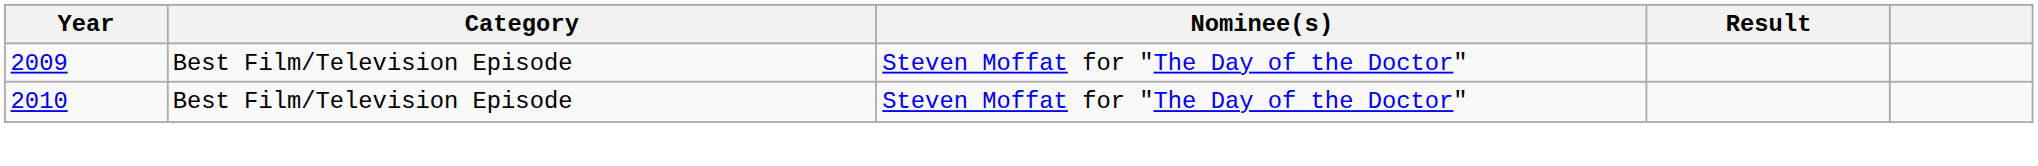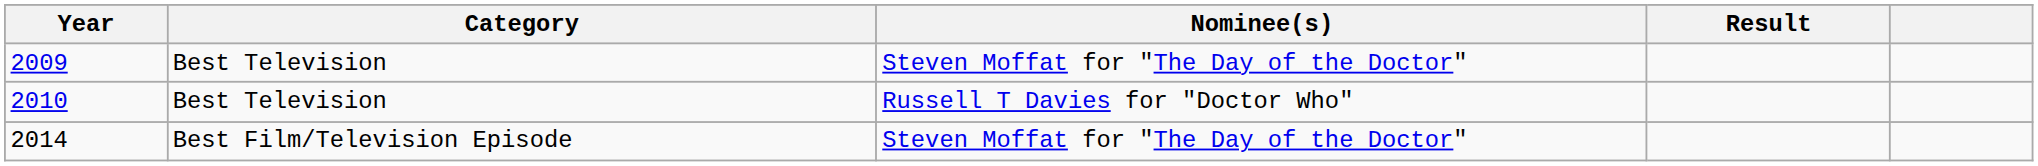 <table class="wikitable" style="width:70%">
 <tr>
 <th style="width:8%">Year</th>
 <th style="width:35%">Category</th>
 <th style="width:38%">Nominee(s)</th>
 <th style="width:12%">Result</th>
 <th style="width:7%"></th>
 </tr>
 <tr>
 <td><a href='#'>2009</a></td>
-<td>Best Film/Television Episode</td>
+<td>Best Television</td>
 <td><a href='#'>Steven Moffat</a> for "<a href='#'>The Day of the Doctor</a>"</td>
 <td></td>
 <td></td>
 </tr>
 <tr>
 <td><a href='#'>2010</a></td>
+<td>Best Television</td>
+<td><a href='#'>Russell T Davies</a> for "Doctor Who"</td>
+<td></td>
+<td></td>
+</tr>
+<tr>
+<td>2014</td>
 <td>Best Film/Television Episode</td>
 <td><a href='#'>Steven Moffat</a> for "<a href='#'>The Day of the Doctor</a>"</td>
 <td></td>
 <td></td>
 </tr>
 </table>
